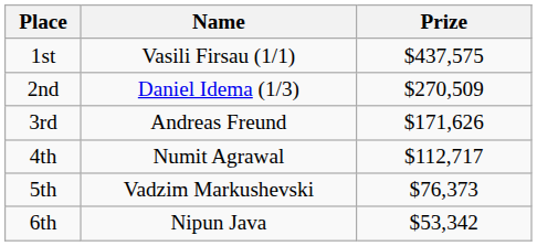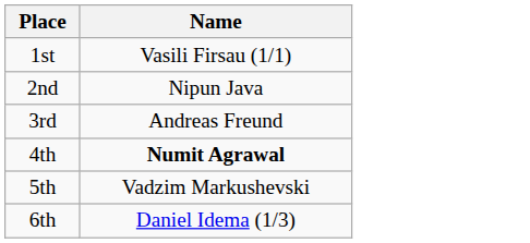 <table class="wikitable">
 <tr>
 <th width="50">Place</th>
 <th width="200">Name</th>
-<th width="125">Prize</th>
 </tr>
 <tr>
 <td align = "center">1st</td>
 <td align = "center">Vasili Firsau (1/1)</td>
-<td align = "center">$437,575</td>
 </tr>
 <tr>
 <td align = "center">2nd</td>
-<td align = "center"><a href='#'>Daniel Idema</a> (1/3)</td>
-<td align = "center">$270,509</td>
+<td align = "center">Nipun Java</td>
 </tr>
 <tr>
 <td align = "center">3rd</td>
 <td align = "center">Andreas Freund</td>
-<td align = "center">$171,626</td>
 </tr>
 <tr>
 <td align = "center">4th</td>
-<td align = "center">Numit Agrawal</td>
-<td align = "center">$112,717</td>
+<td align = "center"><strong>Numit Agrawal</strong></td>
 </tr>
 <tr>
 <td align = "center">5th</td>
 <td align = "center">Vadzim Markushevski</td>
-<td align = "center">$76,373</td>
 </tr>
 <tr>
 <td align = "center">6th</td>
-<td align = "center">Nipun Java</td>
-<td align = "center">$53,342</td>
+<td align = "center"><a href='#'>Daniel Idema</a> (1/3)</td>
 </tr>
 </table>
